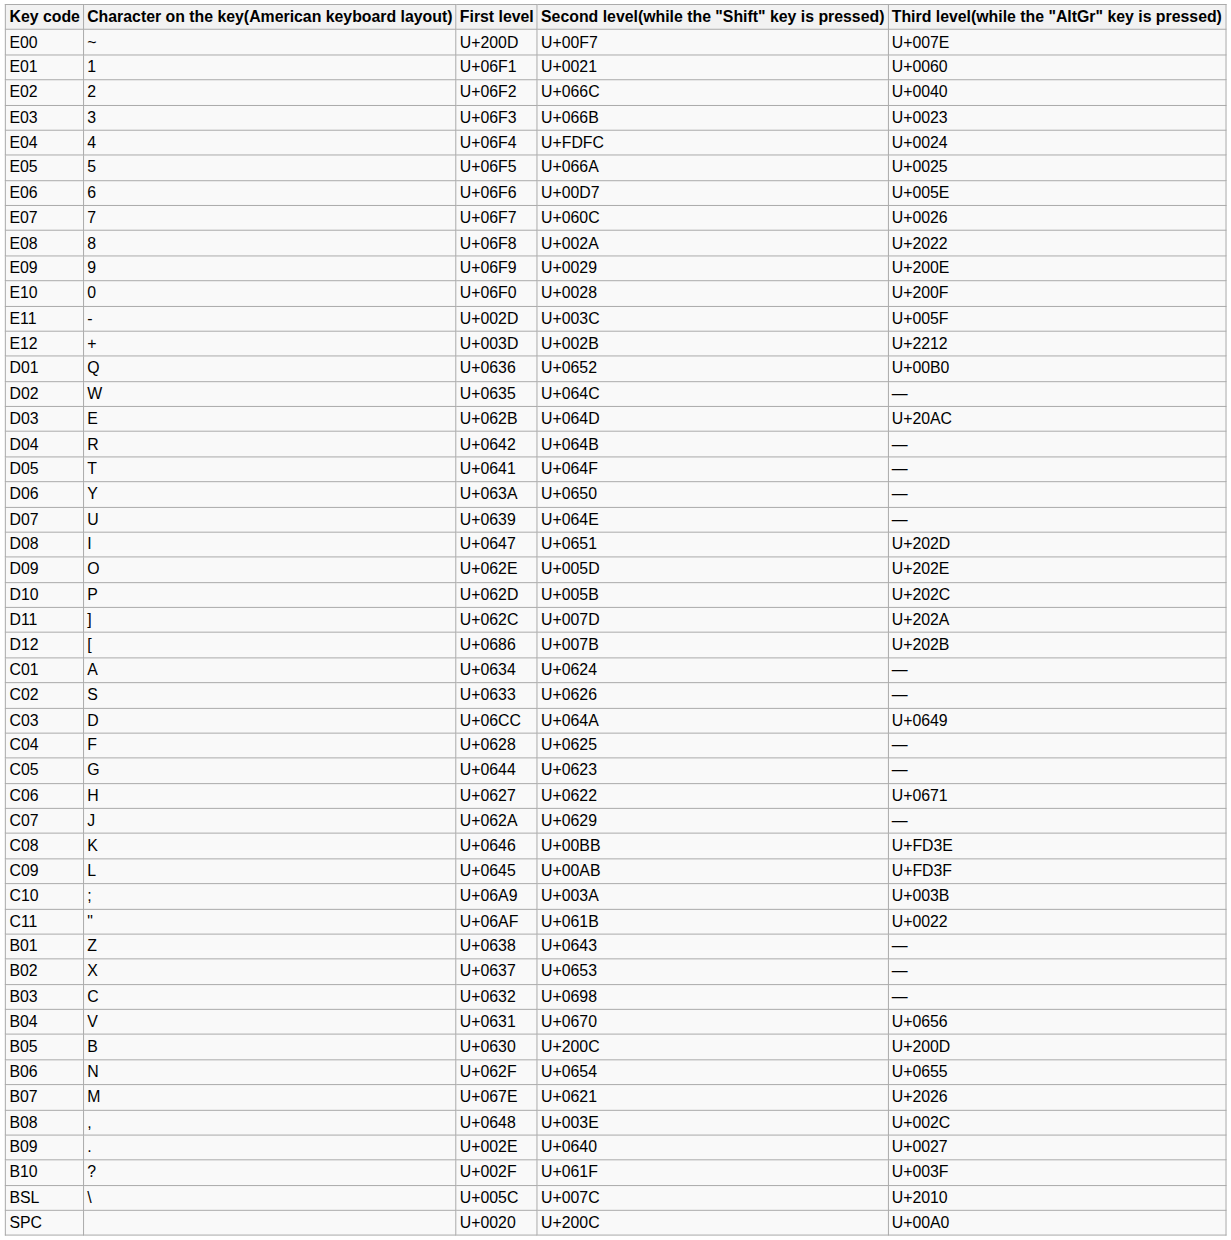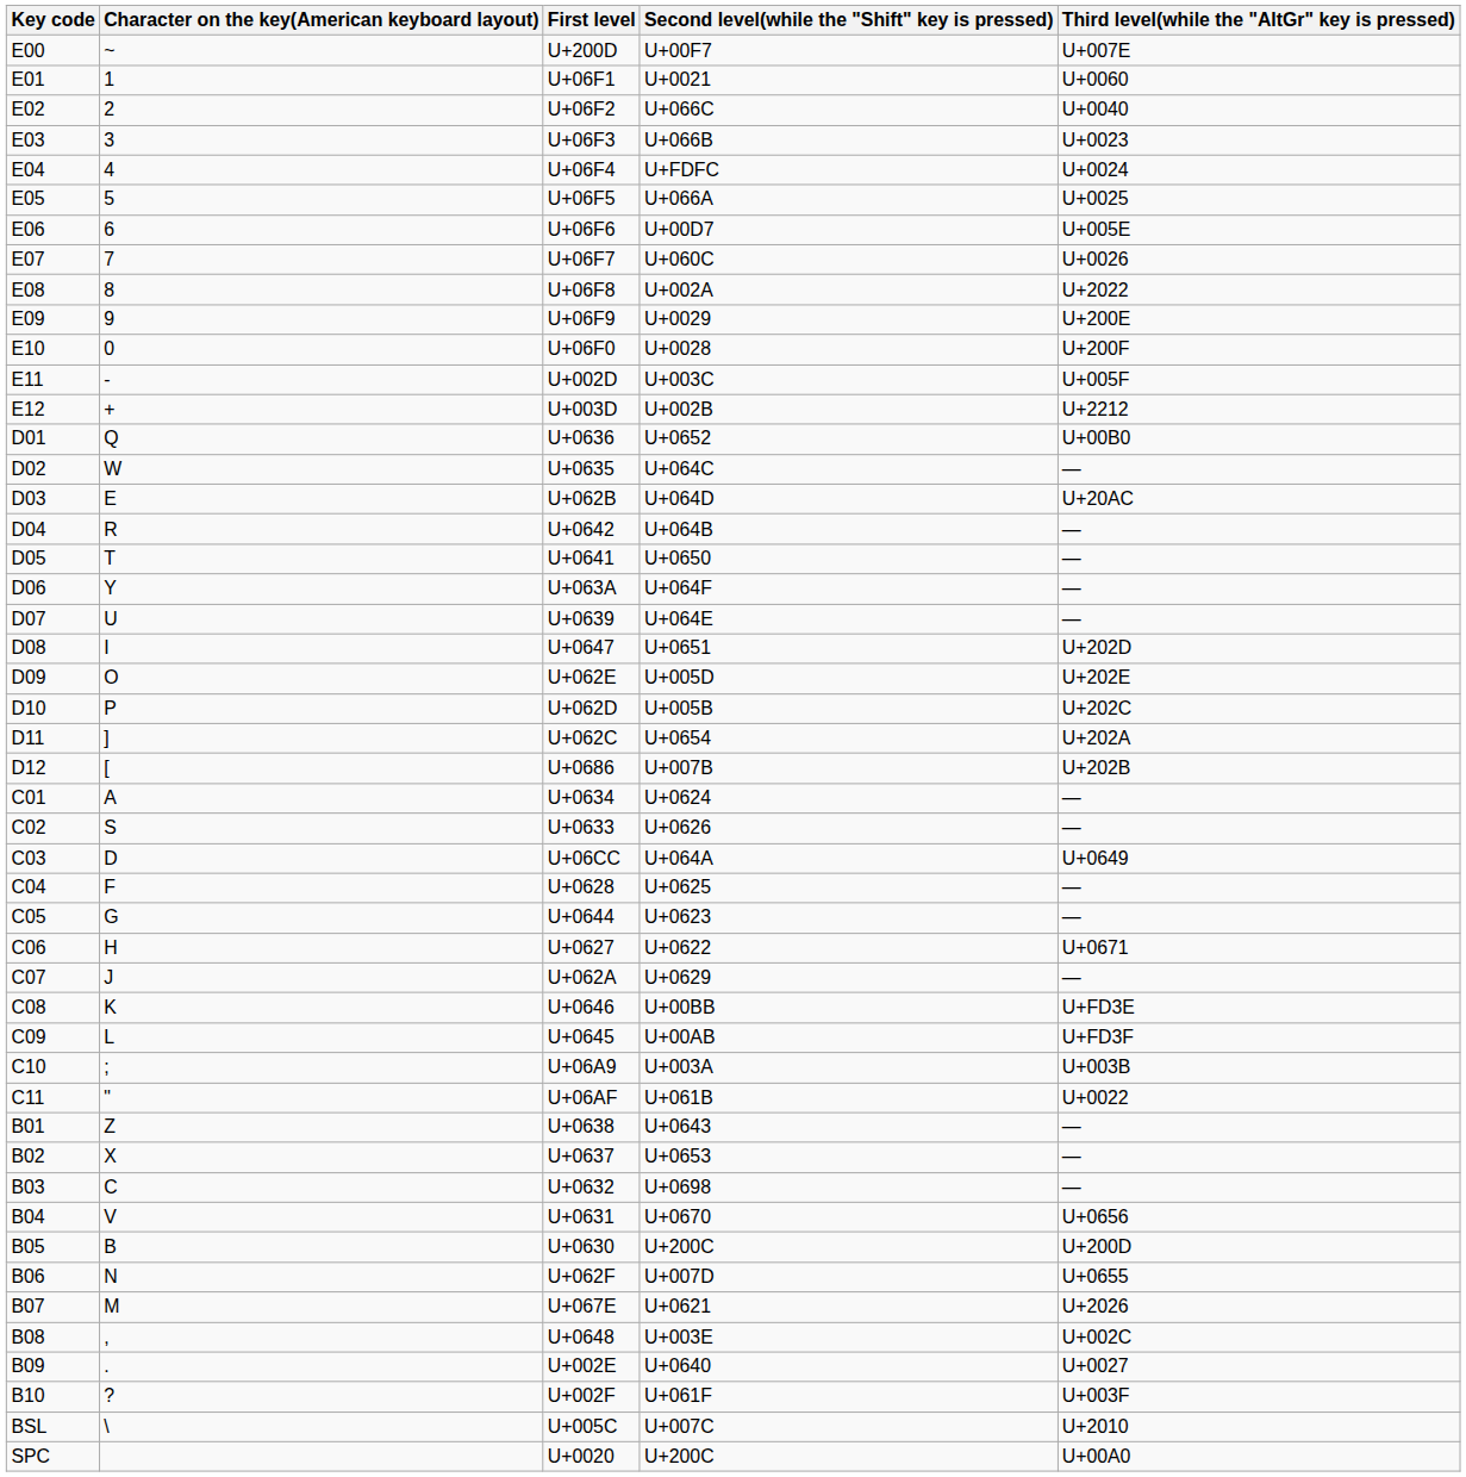 <table class="wikitable" style="margin: 1em auto 1em auto">
 <tr>
 <th>Key code</th>
 <th>Character on the key(American keyboard layout)</th>
 <th>First level</th>
 <th>Second level(while the "Shift" key is pressed)</th>
 <th>Third level(while the "AltGr" key is pressed)</th>
 </tr>
 <tr>
 <td>E00</td>
 <td>~</td>
 <td>U+200D</td>
 <td>U+00F7</td>
 <td>U+007E</td>
 </tr>
 <tr>
 <td>E01</td>
 <td>1</td>
 <td>U+06F1</td>
 <td>U+0021</td>
 <td>U+0060</td>
 </tr>
 <tr>
 <td>E02</td>
 <td>2</td>
 <td>U+06F2</td>
 <td>U+066C</td>
 <td>U+0040</td>
 </tr>
 <tr>
 <td>E03</td>
 <td>3</td>
 <td>U+06F3</td>
 <td>U+066B</td>
 <td>U+0023</td>
 </tr>
 <tr>
 <td>E04</td>
 <td>4</td>
 <td>U+06F4</td>
 <td>U+FDFC</td>
 <td>U+0024</td>
 </tr>
 <tr>
 <td>E05</td>
 <td>5</td>
 <td>U+06F5</td>
 <td>U+066A</td>
 <td>U+0025</td>
 </tr>
 <tr>
 <td>E06</td>
 <td>6</td>
 <td>U+06F6</td>
 <td>U+00D7</td>
 <td>U+005E</td>
 </tr>
 <tr>
 <td>E07</td>
 <td>7</td>
 <td>U+06F7</td>
 <td>U+060C</td>
 <td>U+0026</td>
 </tr>
 <tr>
 <td>E08</td>
 <td>8</td>
 <td>U+06F8</td>
 <td>U+002A</td>
 <td>U+2022</td>
 </tr>
 <tr>
 <td>E09</td>
 <td>9</td>
 <td>U+06F9</td>
 <td>U+0029</td>
 <td>U+200E</td>
 </tr>
 <tr>
 <td>E10</td>
 <td>0</td>
 <td>U+06F0</td>
 <td>U+0028</td>
 <td>U+200F</td>
 </tr>
 <tr>
 <td>E11</td>
 <td>-</td>
 <td>U+002D</td>
 <td>U+003C</td>
 <td>U+005F</td>
 </tr>
 <tr>
 <td>E12</td>
 <td>+</td>
 <td>U+003D</td>
 <td>U+002B</td>
 <td>U+2212</td>
 </tr>
 <tr>
 <td>D01</td>
 <td>Q</td>
 <td>U+0636</td>
 <td>U+0652</td>
 <td>U+00B0</td>
 </tr>
 <tr>
 <td>D02</td>
 <td>W</td>
 <td>U+0635</td>
 <td>U+064C</td>
 <td>—</td>
 </tr>
 <tr>
 <td>D03</td>
 <td>E</td>
 <td>U+062B</td>
 <td>U+064D</td>
 <td>U+20AC</td>
 </tr>
 <tr>
 <td>D04</td>
 <td>R</td>
 <td>U+0642</td>
 <td>U+064B</td>
 <td>—</td>
 </tr>
 <tr>
 <td>D05</td>
 <td>T</td>
 <td>U+0641</td>
-<td>U+064F</td>
+<td>U+0650</td>
 <td>—</td>
 </tr>
 <tr>
 <td>D06</td>
 <td>Y</td>
 <td>U+063A</td>
-<td>U+0650</td>
+<td>U+064F</td>
 <td>—</td>
 </tr>
 <tr>
 <td>D07</td>
 <td>U</td>
 <td>U+0639</td>
 <td>U+064E</td>
 <td>—</td>
 </tr>
 <tr>
 <td>D08</td>
 <td>I</td>
 <td>U+0647</td>
 <td>U+0651</td>
 <td>U+202D</td>
 </tr>
 <tr>
 <td>D09</td>
 <td>O</td>
 <td>U+062E</td>
 <td>U+005D</td>
 <td>U+202E</td>
 </tr>
 <tr>
 <td>D10</td>
 <td>P</td>
 <td>U+062D</td>
 <td>U+005B</td>
 <td>U+202C</td>
 </tr>
 <tr>
 <td>D11</td>
 <td>]</td>
 <td>U+062C</td>
-<td>U+007D</td>
+<td>U+0654</td>
 <td>U+202A</td>
 </tr>
 <tr>
 <td>D12</td>
 <td>[</td>
 <td>U+0686</td>
 <td>U+007B</td>
 <td>U+202B</td>
 </tr>
 <tr>
 <td>C01</td>
 <td>A</td>
 <td>U+0634</td>
 <td>U+0624</td>
 <td>—</td>
 </tr>
 <tr>
 <td>C02</td>
 <td>S</td>
 <td>U+0633</td>
 <td>U+0626</td>
 <td>—</td>
 </tr>
 <tr>
 <td>C03</td>
 <td>D</td>
 <td>U+06CC</td>
 <td>U+064A</td>
 <td>U+0649</td>
 </tr>
 <tr>
 <td>C04</td>
 <td>F</td>
 <td>U+0628</td>
 <td>U+0625</td>
 <td>—</td>
 </tr>
 <tr>
 <td>C05</td>
 <td>G</td>
 <td>U+0644</td>
 <td>U+0623</td>
 <td>—</td>
 </tr>
 <tr>
 <td>C06</td>
 <td>H</td>
 <td>U+0627</td>
 <td>U+0622</td>
 <td>U+0671</td>
 </tr>
 <tr>
 <td>C07</td>
 <td>J</td>
 <td>U+062A</td>
 <td>U+0629</td>
 <td>—</td>
 </tr>
 <tr>
 <td>C08</td>
 <td>K</td>
 <td>U+0646</td>
 <td>U+00BB</td>
 <td>U+FD3E</td>
 </tr>
 <tr>
 <td>C09</td>
 <td>L</td>
 <td>U+0645</td>
 <td>U+00AB</td>
 <td>U+FD3F</td>
 </tr>
 <tr>
 <td>C10</td>
 <td>;</td>
 <td>U+06A9</td>
 <td>U+003A</td>
 <td>U+003B</td>
 </tr>
 <tr>
 <td>C11</td>
 <td>"</td>
 <td>U+06AF</td>
 <td>U+061B</td>
 <td>U+0022</td>
 </tr>
 <tr>
 <td>B01</td>
 <td>Z</td>
 <td>U+0638</td>
 <td>U+0643</td>
 <td>—</td>
 </tr>
 <tr>
 <td>B02</td>
 <td>X</td>
 <td>U+0637</td>
 <td>U+0653</td>
 <td>—</td>
 </tr>
 <tr>
 <td>B03</td>
 <td>C</td>
 <td>U+0632</td>
 <td>U+0698</td>
 <td>—</td>
 </tr>
 <tr>
 <td>B04</td>
 <td>V</td>
 <td>U+0631</td>
 <td>U+0670</td>
 <td>U+0656</td>
 </tr>
 <tr>
 <td>B05</td>
 <td>B</td>
 <td>U+0630</td>
 <td>U+200C</td>
 <td>U+200D</td>
 </tr>
 <tr>
 <td>B06</td>
 <td>N</td>
 <td>U+062F</td>
-<td>U+0654</td>
+<td>U+007D</td>
 <td>U+0655</td>
 </tr>
 <tr>
 <td>B07</td>
 <td>M</td>
 <td>U+067E</td>
 <td>U+0621</td>
 <td>U+2026</td>
 </tr>
 <tr>
 <td>B08</td>
 <td>,</td>
 <td>U+0648</td>
 <td>U+003E</td>
 <td>U+002C</td>
 </tr>
 <tr>
 <td>B09</td>
 <td>.</td>
 <td>U+002E</td>
 <td>U+0640</td>
 <td>U+0027</td>
 </tr>
 <tr>
 <td>B10</td>
 <td>?</td>
 <td>U+002F</td>
 <td>U+061F</td>
 <td>U+003F</td>
 </tr>
 <tr>
 <td>BSL</td>
 <td>\</td>
 <td>U+005C</td>
 <td>U+007C</td>
 <td>U+2010</td>
 </tr>
 <tr>
 <td>SPC</td>
 <td></td>
 <td>U+0020</td>
 <td>U+200C</td>
 <td>U+00A0</td>
 </tr>
 </table>
